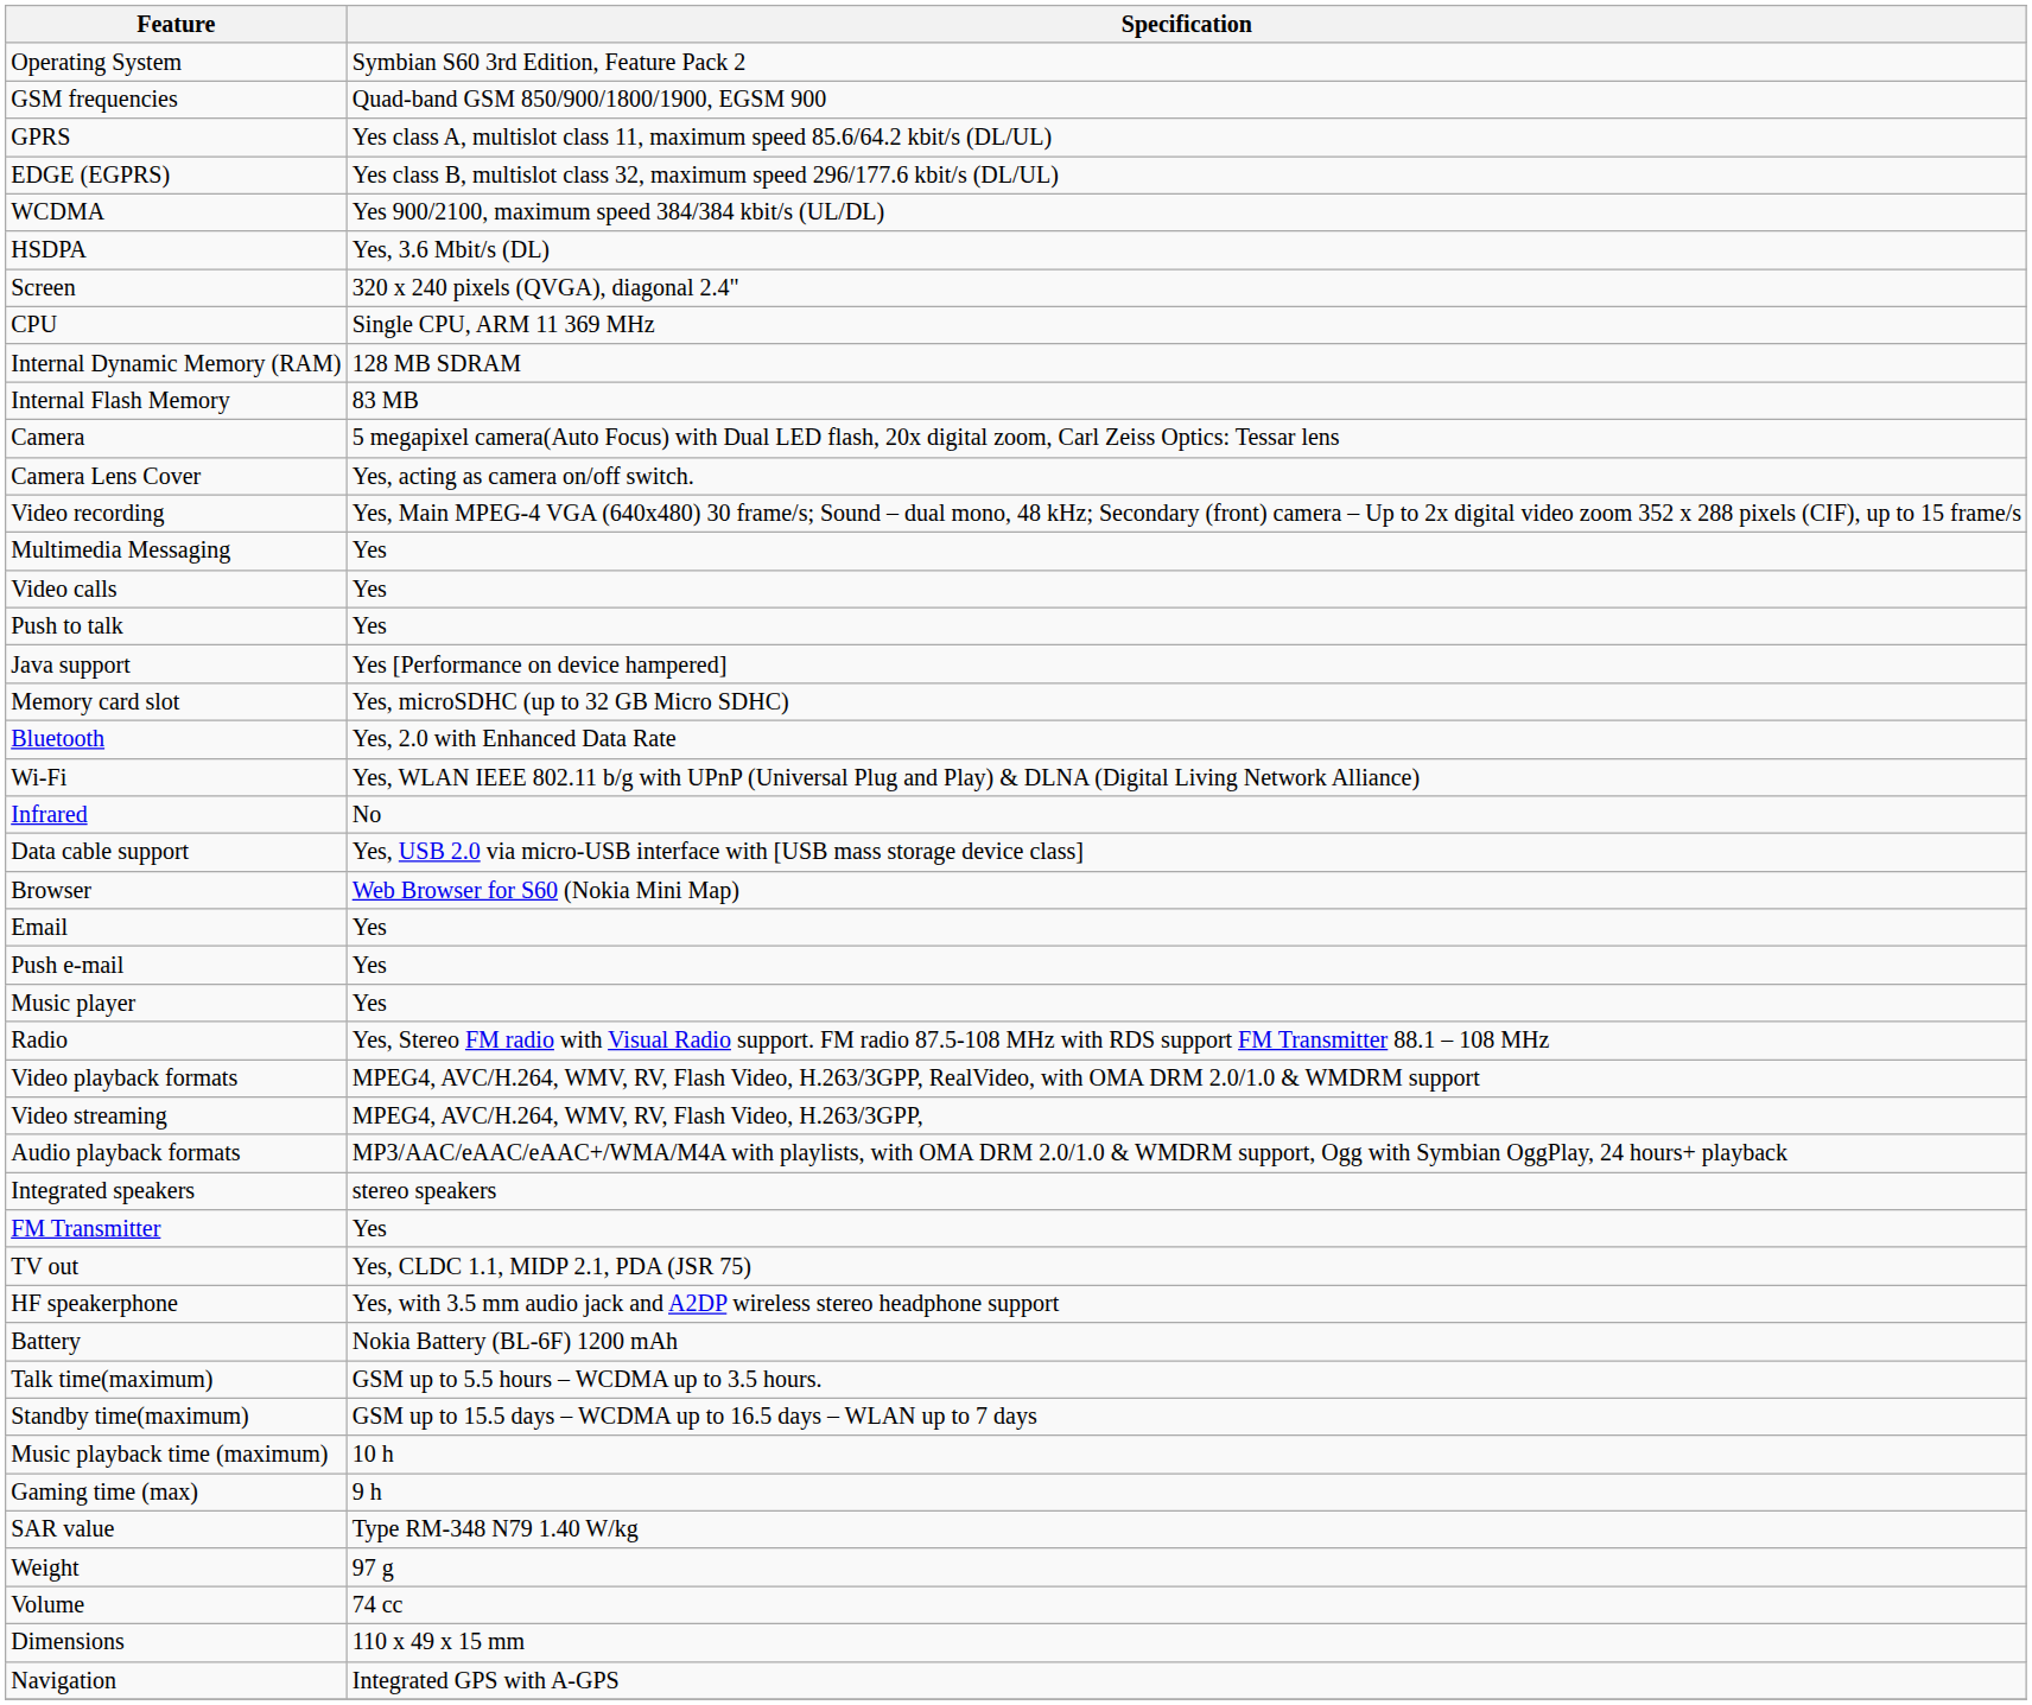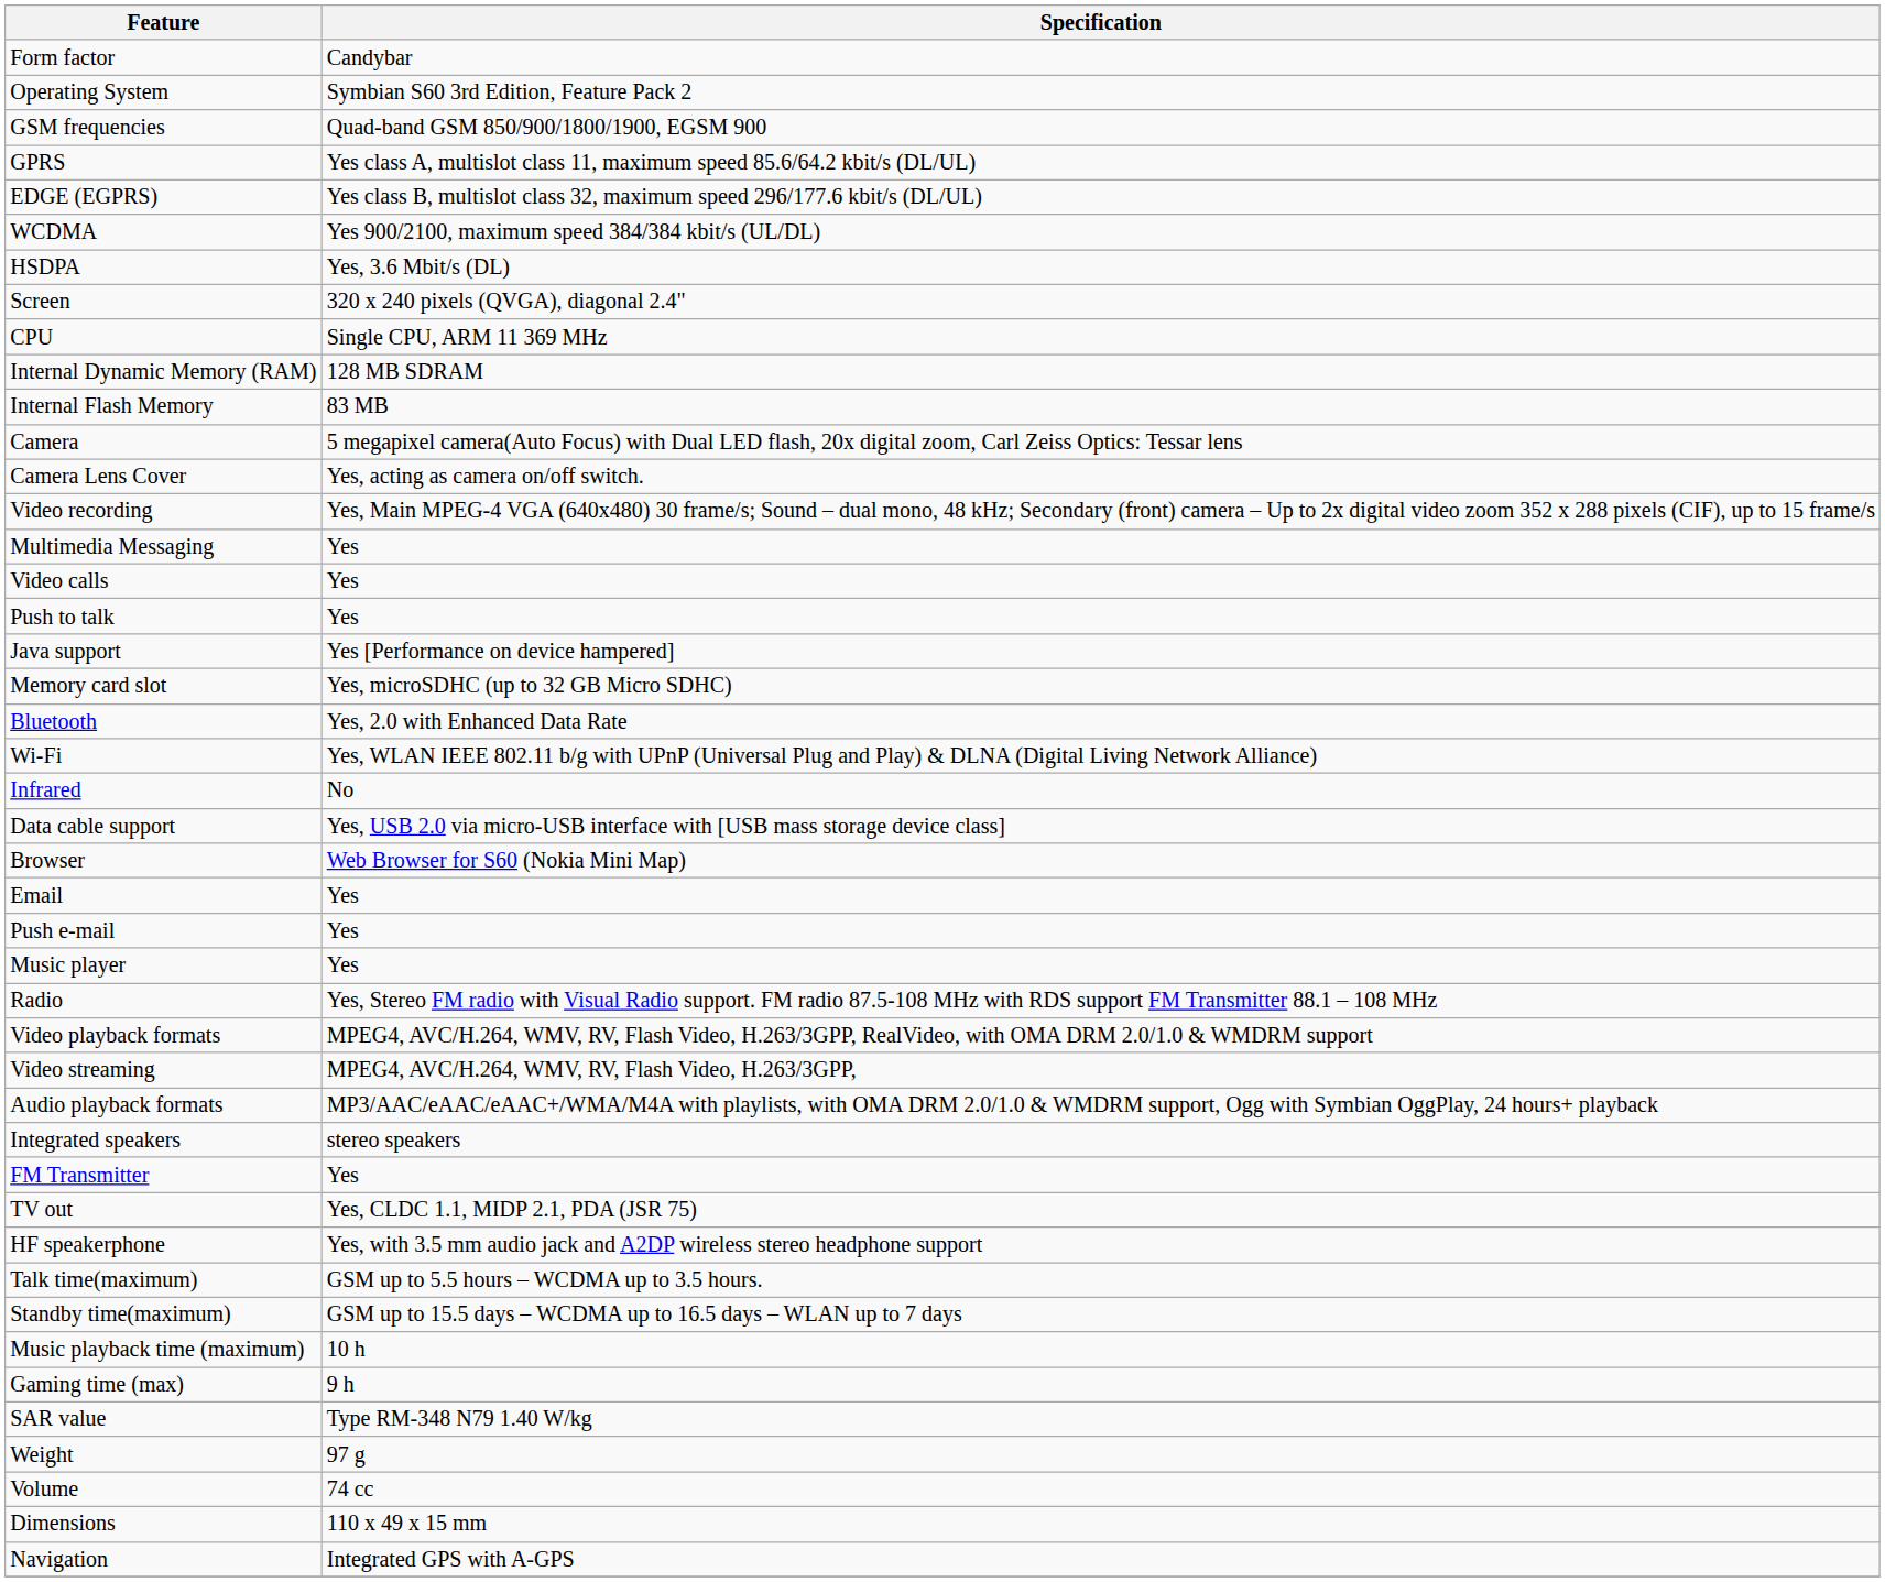 <table class="wikitable">
 <tr>
 <th>Feature</th>
 <th>Specification</th>
+</tr>
+<tr>
+<td>Form factor</td>
+<td>Candybar</td>
 </tr>
 <tr>
 <td>Operating System</td>
 <td>Symbian S60 3rd Edition, Feature Pack 2</td>
 </tr>
 <tr>
 <td>GSM frequencies</td>
 <td>Quad-band GSM 850/900/1800/1900, EGSM 900</td>
 </tr>
 <tr>
 <td>GPRS</td>
 <td>Yes class A, multislot class 11, maximum speed 85.6/64.2 kbit/s (DL/UL)</td>
 </tr>
 <tr>
 <td>EDGE (EGPRS)</td>
 <td>Yes class B, multislot class 32, maximum speed 296/177.6 kbit/s (DL/UL)</td>
 </tr>
 <tr>
 <td>WCDMA</td>
 <td>Yes 900/2100, maximum speed 384/384 kbit/s (UL/DL)</td>
 </tr>
 <tr>
 <td>HSDPA</td>
 <td>Yes, 3.6 Mbit/s (DL)</td>
 </tr>
 <tr>
 <td>Screen</td>
 <td>320 x 240 pixels (QVGA), diagonal 2.4"</td>
 </tr>
 <tr>
 <td>CPU</td>
 <td>Single CPU, ARM 11 369 MHz</td>
 </tr>
 <tr>
 <td>Internal Dynamic Memory (RAM)</td>
 <td>128 MB SDRAM</td>
 </tr>
 <tr>
 <td>Internal Flash Memory</td>
 <td>83 MB</td>
 </tr>
 <tr>
 <td>Camera</td>
 <td>5 megapixel camera(Auto Focus) with Dual LED flash, 20x digital zoom, Carl Zeiss Optics: Tessar lens</td>
 </tr>
 <tr>
 <td>Camera Lens Cover</td>
 <td>Yes, acting as camera on/off switch.</td>
 </tr>
 <tr>
 <td>Video recording</td>
 <td>Yes, Main MPEG-4 VGA (640x480) 30 frame/s; Sound – dual mono, 48 kHz; Secondary (front) camera – Up to 2x digital video zoom 352 x 288 pixels (CIF), up to 15 frame/s</td>
 </tr>
 <tr>
 <td>Multimedia Messaging</td>
 <td>Yes</td>
 </tr>
 <tr>
 <td>Video calls</td>
 <td>Yes</td>
 </tr>
 <tr>
 <td>Push to talk</td>
 <td>Yes</td>
 </tr>
 <tr>
 <td>Java support</td>
 <td>Yes [Performance on device hampered]</td>
 </tr>
 <tr>
 <td>Memory card slot</td>
 <td>Yes, microSDHC (up to 32 GB Micro SDHC)</td>
 </tr>
 <tr>
 <td><a href='#'>Bluetooth</a></td>
 <td>Yes, 2.0 with Enhanced Data Rate</td>
 </tr>
 <tr>
 <td>Wi-Fi</td>
 <td>Yes, WLAN IEEE 802.11 b/g with UPnP (Universal Plug and Play) & DLNA (Digital Living Network Alliance)</td>
 </tr>
 <tr>
 <td><a href='#'>Infrared</a></td>
 <td>No</td>
 </tr>
 <tr>
 <td>Data cable support</td>
 <td>Yes, <a href='#'>USB 2.0</a> via micro-USB interface with [USB mass storage device class]</td>
 </tr>
 <tr>
 <td>Browser</td>
 <td><a href='#'>Web Browser for S60</a> (Nokia Mini Map)</td>
 </tr>
 <tr>
 <td>Email</td>
 <td>Yes</td>
 </tr>
 <tr>
 <td>Push e-mail</td>
 <td>Yes</td>
 </tr>
 <tr>
 <td>Music player</td>
 <td>Yes</td>
 </tr>
 <tr>
 <td>Radio</td>
 <td>Yes, Stereo <a href='#'>FM radio</a> with <a href='#'>Visual Radio</a> support. FM radio 87.5-108 MHz with RDS support <a href='#'>FM Transmitter</a> 88.1 – 108 MHz</td>
 </tr>
 <tr>
 <td>Video playback formats</td>
 <td>MPEG4, AVC/H.264, WMV, RV, Flash Video, H.263/3GPP, RealVideo, with OMA DRM 2.0/1.0 & WMDRM support</td>
 </tr>
 <tr>
 <td>Video streaming</td>
 <td>MPEG4, AVC/H.264, WMV, RV, Flash Video, H.263/3GPP,</td>
 </tr>
 <tr>
 <td>Audio playback formats</td>
 <td>MP3/AAC/eAAC/eAAC+/WMA/M4A with playlists, with OMA DRM 2.0/1.0 & WMDRM support, Ogg with Symbian OggPlay, 24 hours+ playback</td>
 </tr>
 <tr>
 <td>Integrated speakers</td>
 <td>stereo speakers</td>
 </tr>
 <tr>
 <td><a href='#'>FM Transmitter</a></td>
 <td>Yes</td>
 </tr>
 <tr>
 <td>TV out</td>
 <td>Yes, CLDC 1.1, MIDP 2.1, PDA (JSR 75)</td>
 </tr>
 <tr>
 <td>HF speakerphone</td>
 <td>Yes, with 3.5 mm audio jack and <a href='#'>A2DP</a> wireless stereo headphone support</td>
 </tr>
 <tr>
-<td>Battery</td>
-<td>Nokia Battery (BL-6F) 1200 mAh</td>
-</tr>
-<tr>
 <td>Talk time(maximum)</td>
 <td>GSM up to 5.5 hours – WCDMA up to 3.5 hours.</td>
 </tr>
 <tr>
 <td>Standby time(maximum)</td>
 <td>GSM up to 15.5 days – WCDMA up to 16.5 days – WLAN up to 7 days</td>
 </tr>
 <tr>
 <td>Music playback time (maximum)</td>
 <td>10 h</td>
 </tr>
 <tr>
 <td>Gaming time (max)</td>
 <td>9 h</td>
 </tr>
 <tr>
 <td>SAR value</td>
 <td>Type RM-348 N79 1.40 W/kg</td>
 </tr>
 <tr>
 <td>Weight</td>
 <td>97 g</td>
 </tr>
 <tr>
 <td>Volume</td>
 <td>74 cc</td>
 </tr>
 <tr>
 <td>Dimensions</td>
 <td>110 x 49 x 15 mm</td>
 </tr>
 <tr>
 <td>Navigation</td>
 <td>Integrated GPS with A-GPS</td>
 </tr>
 <tr>
 </tr>
 </table>
